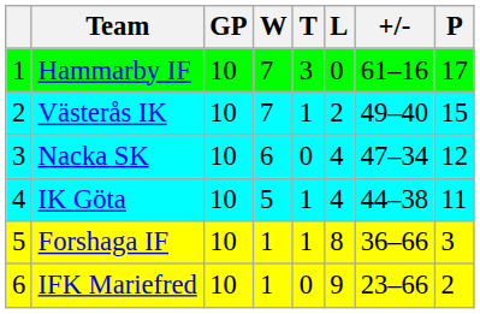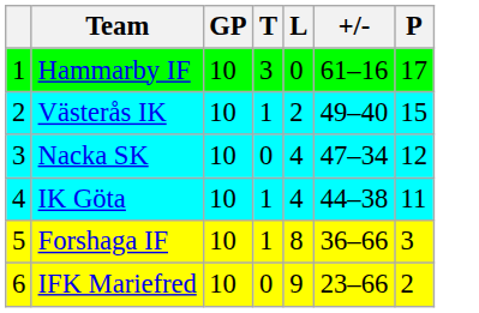 <table class="wikitable">
 <tr>
 <th></th>
 <th>Team</th>
 <th>GP</th>
-<th>W</th>
 <th>T</th>
 <th>L</th>
 <th>+/-</th>
 <th>P</th>
 </tr>
 <tr style="background:#00FF00">
 <td>1</td>
 <td><a href='#'>Hammarby IF</a></td>
 <td>10</td>
-<td>7</td>
 <td>3</td>
 <td>0</td>
 <td>61–16</td>
 <td>17</td>
 </tr>
 <tr style="background:#00FFFF">
 <td>2</td>
 <td><a href='#'>Västerås IK</a></td>
 <td>10</td>
-<td>7</td>
 <td>1</td>
 <td>2</td>
 <td>49–40</td>
 <td>15</td>
 </tr>
 <tr style="background:#00FFFF">
 <td>3</td>
 <td><a href='#'>Nacka SK</a></td>
 <td>10</td>
-<td>6</td>
 <td>0</td>
 <td>4</td>
 <td>47–34</td>
 <td>12</td>
 </tr>
 <tr style="background:#00FFFF">
 <td>4</td>
 <td><a href='#'>IK Göta</a></td>
 <td>10</td>
-<td>5</td>
 <td>1</td>
 <td>4</td>
 <td>44–38</td>
 <td>11</td>
 </tr>
 <tr style="background:#FFFF00">
 <td>5</td>
 <td><a href='#'>Forshaga IF</a></td>
 <td>10</td>
 <td>1</td>
-<td>1</td>
 <td>8</td>
 <td>36–66</td>
 <td>3</td>
 </tr>
 <tr style="background:#FFFF00">
 <td>6</td>
 <td><a href='#'>IFK Mariefred</a></td>
 <td>10</td>
-<td>1</td>
 <td>0</td>
 <td>9</td>
 <td>23–66</td>
 <td>2</td>
 </tr>
 </table>
